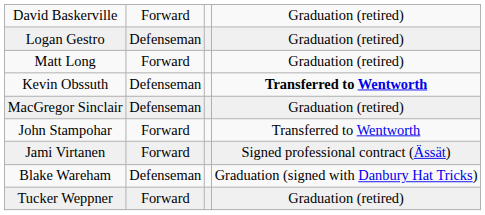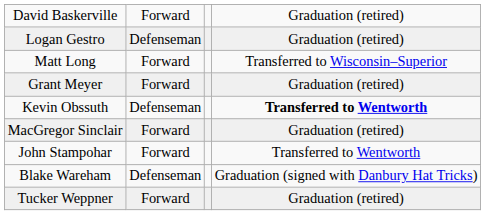 <table class="wikitable" width="60%">
 <tr align="center" bgcolor="">
 <td>David Baskerville</td>
 <td>Forward</td>
 <td></td>
 <td>Graduation (retired)</td>
 </tr>
 <tr align="center" bgcolor="f0f0f0">
 <td>Logan Gestro</td>
 <td>Defenseman</td>
 <td></td>
 <td>Graduation (retired)</td>
 </tr>
 <tr align="center" bgcolor="">
 <td>Matt Long</td>
 <td>Forward</td>
 <td></td>
+<td>Transferred to <a href='#'>Wisconsin–Superior</a></td>
+</tr>
+<tr align="center" bgcolor="f0f0f0">
+<td>Grant Meyer</td>
+<td>Forward</td>
+<td></td>
 <td>Graduation (retired)</td>
 </tr>
 <tr align="center" bgcolor="">
 <td>Kevin Obssuth</td>
 <td>Defenseman</td>
 <td></td>
 <td><strong>Transferred to <a href='#'>Wentworth</a></strong></td>
 </tr>
 <tr align="center" bgcolor="f0f0f0">
 <td>MacGregor Sinclair</td>
-<td>Defenseman</td>
+<td>Forward</td>
 <td></td>
 <td>Graduation (retired)</td>
 </tr>
 <tr align="center" bgcolor="">
 <td>John Stampohar</td>
 <td>Forward</td>
 <td></td>
 <td>Transferred to <a href='#'>Wentworth</a></td>
-</tr>
-<tr align="center" bgcolor="f0f0f0">
-<td>Jami Virtanen</td>
-<td>Forward</td>
-<td></td>
-<td>Signed professional contract (<a href='#'>Ässät</a>)</td>
 </tr>
 <tr align="center" bgcolor="">
 <td>Blake Wareham</td>
 <td>Defenseman</td>
 <td></td>
 <td>Graduation (signed with <a href='#'>Danbury Hat Tricks</a>)</td>
 </tr>
 <tr align="center" bgcolor="f0f0f0">
 <td>Tucker Weppner</td>
 <td>Forward</td>
 <td></td>
 <td>Graduation (retired)</td>
 </tr>
 </table>
